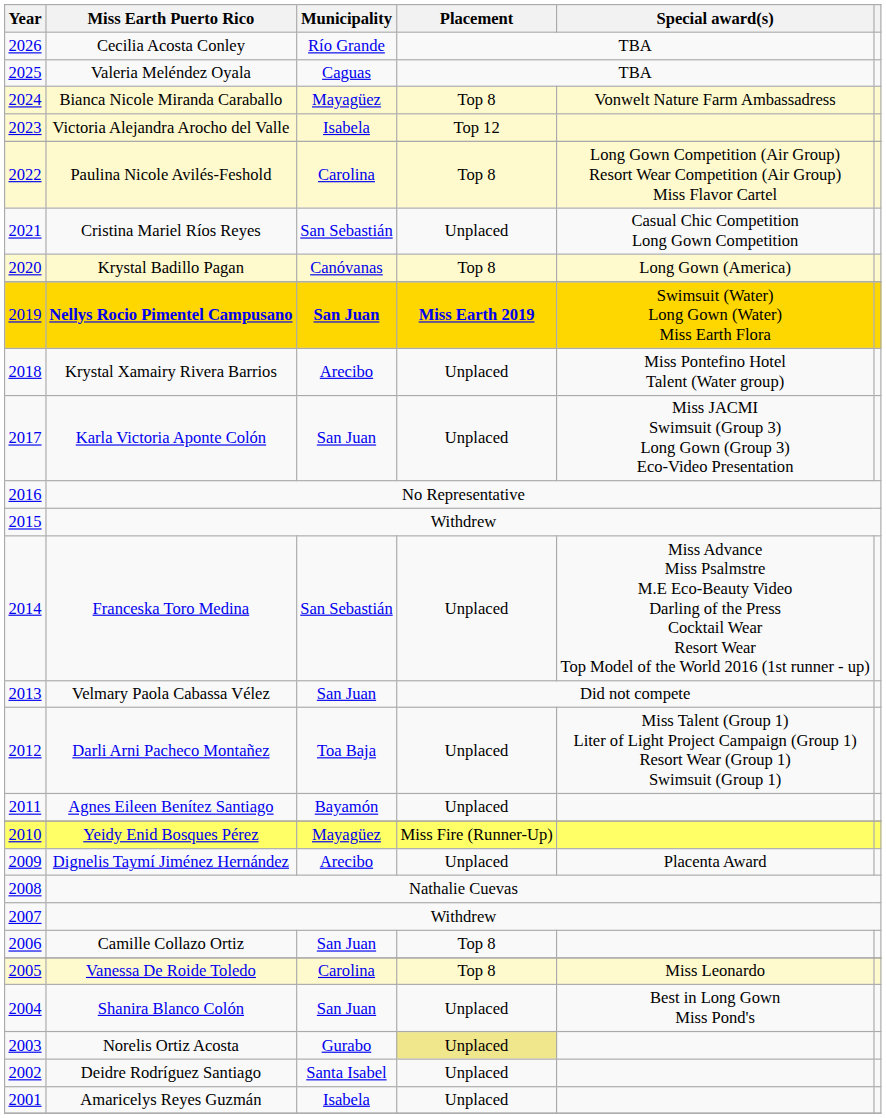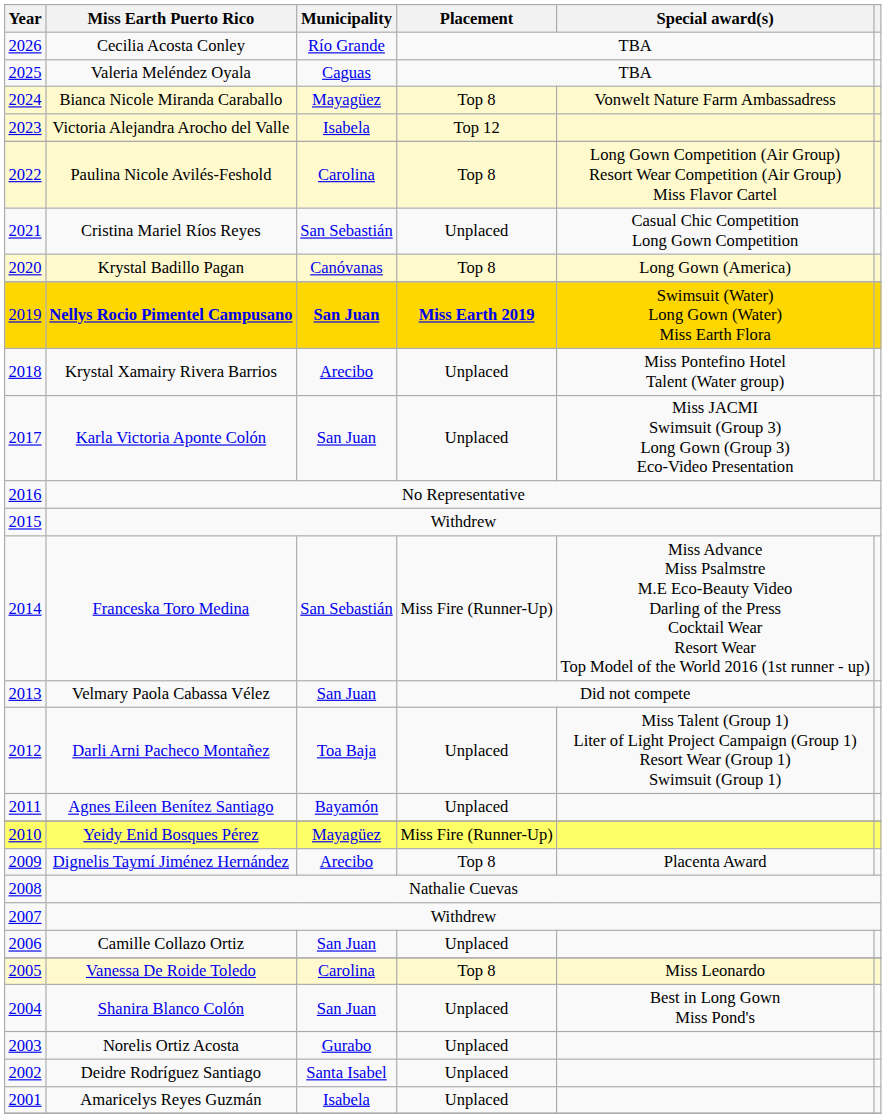 <table class="wikitable " style="font-size: 90%; text-align:center;">
 <tr>
 <th>Year</th>
 <th>Miss Earth Puerto Rico</th>
 <th>Municipality</th>
 <th>Placement</th>
 <th>Special award(s)</th>
 <th></th>
 </tr>
 <tr>
 <td><a href='#'>2026</a></td>
 <td>Cecilia Acosta Conley</td>
 <td><a href='#'>Río Grande</a></td>
 <td colspan=2>TBA</td>
 <td></td>
 </tr>
 <tr>
 <td><a href='#'>2025</a></td>
 <td>Valeria Meléndez Oyala</td>
 <td><a href='#'>Caguas</a></td>
 <td colspan=2>TBA</td>
 <td></td>
 </tr>
 <tr style="background-color:#FFFACD;">
 <td><a href='#'>2024</a></td>
 <td>Bianca Nicole Miranda Caraballo</td>
 <td><a href='#'>Mayagüez</a></td>
 <td>Top 8<br></td>
 <td>Vonwelt Nature Farm Ambassadress</td>
 <td></td>
 </tr>
 <tr style="background-color:#FFFACD;">
 <td><a href='#'>2023</a></td>
 <td>Victoria Alejandra Arocho del Valle</td>
 <td><a href='#'>Isabela</a></td>
 <td>Top 12</td>
 <td></td>
 <td></td>
 </tr>
 <tr>
 </tr>
 <tr style="background-color:#FFFACD;">
 <td><a href='#'>2022</a></td>
 <td>Paulina Nicole Avilés-Feshold</td>
 <td><a href='#'>Carolina</a></td>
 <td>Top 8</td>
 <td> Long Gown Competition (Air Group) <br>  Resort Wear Competition (Air Group) <br> Miss Flavor Cartel</td>
 <td></td>
 </tr>
 <tr>
 <td><a href='#'>2021</a></td>
 <td>Cristina Mariel Ríos Reyes</td>
 <td><a href='#'>San Sebastián</a></td>
 <td>Unplaced</td>
 <td> Casual Chic Competition<br>  Long Gown Competition</td>
 <td></td>
 </tr>
 <tr style="background-color:#FFFACD;">
 <td><a href='#'>2020</a></td>
 <td>Krystal Badillo Pagan</td>
 <td><a href='#'>Canóvanas</a></td>
 <td>Top 8</td>
 <td> Long Gown (America)</td>
 <td></td>
 </tr>
 <tr>
 </tr>
 <tr style="background-color:gold;">
 <td><a href='#'>2019</a></td>
 <td><strong><a href='#'>Nellys Rocio Pimentel Campusano</a></strong></td>
 <td><strong><a href='#'>San Juan</a></strong></td>
 <td><strong><a href='#'>Miss Earth 2019</a></strong></td>
 <td> Swimsuit (Water)<br> Long Gown (Water)<br>Miss Earth Flora</td>
 <td></td>
 </tr>
 <tr>
 <td><a href='#'>2018</a></td>
 <td Krystal Xamairy>Krystal Xamairy Rivera Barrios</td>
 <td><a href='#'>Arecibo</a></td>
 <td>Unplaced</td>
 <td>Miss Pontefino Hotel<br> Talent (Water group)</td>
 <td></td>
 </tr>
 <tr>
 <td><a href='#'>2017</a></td>
 <td><a href='#'>Karla Victoria Aponte Colón</a></td>
 <td><a href='#'>San Juan</a></td>
 <td>Unplaced</td>
 <td>Miss JACMI<br> Swimsuit (Group 3)<br> Long Gown (Group 3)<br> Eco-Video Presentation</td>
 <td></td>
 </tr>
 <tr>
 <td><a href='#'>2016</a></td>
 <td colspan="5">No Representative</td>
 </tr>
 <tr>
 <td><a href='#'>2015</a></td>
 <td colspan="5">Withdrew</td>
 </tr>
 <tr>
 <td><a href='#'>2014</a></td>
 <td><a href='#'>Franceska Toro Medina</a></td>
 <td><a href='#'>San Sebastián</a></td>
-<td>Unplaced</td>
+<td>Miss Fire (Runner-Up)</td>
 <td>Miss Advance<br>Miss Psalmstre<br>M.E Eco-Beauty Video<br> Darling of the Press<br> Cocktail Wear<br> Resort Wear<br>Top Model of the World 2016 (1st runner - up)</td>
 <td></td>
 </tr>
 <tr>
 <td><a href='#'>2013</a></td>
 <td>Velmary Paola Cabassa Vélez</td>
 <td><a href='#'>San Juan</a></td>
 <td colspan="2">Did not compete</td>
 <td></td>
 </tr>
 <tr>
 <td><a href='#'>2012</a></td>
 <td><a href='#'>Darli Arni Pacheco Montañez</a></td>
 <td><a href='#'>Toa Baja</a></td>
 <td>Unplaced</td>
 <td> Miss Talent (Group 1)<br> Liter of Light Project Campaign (Group 1)<br> Resort Wear (Group 1)<br> Swimsuit (Group 1)</td>
 <td></td>
 </tr>
 <tr>
 <td><a href='#'>2011</a></td>
 <td><a href='#'>Agnes Eileen Benítez Santiago</a></td>
 <td><a href='#'>Bayamón</a></td>
 <td>Unplaced</td>
 <td></td>
 <td></td>
 </tr>
 <tr>
 </tr>
 <tr style="background-color:#FFFF66;">
 <td><a href='#'>2010</a></td>
 <td><a href='#'>Yeidy Enid Bosques Pérez</a></td>
 <td><a href='#'>Mayagüez</a></td>
 <td>Miss Fire (Runner-Up)</td>
 <td></td>
 <td></td>
 </tr>
 <tr>
 <td><a href='#'>2009</a></td>
 <td><a href='#'>Dignelis Taymí Jiménez Hernández</a></td>
 <td><a href='#'>Arecibo</a></td>
-<td>Unplaced</td>
+<td>Top 8</td>
 <td>Placenta Award</td>
 <td></td>
 </tr>
 <tr>
 <td><a href='#'>2008</a></td>
 <td colspan="5">Nathalie Cuevas</td>
 </tr>
 <tr>
 <td><a href='#'>2007</a></td>
 <td colspan="5">Withdrew</td>
 </tr>
 <tr>
 <td><a href='#'>2006</a></td>
 <td>Camille Collazo Ortiz</td>
 <td><a href='#'>San Juan</a></td>
-<td>Top 8<br></td>
+<td>Unplaced</td>
 <td></td>
 <td></td>
 </tr>
 <tr>
 </tr>
 <tr style="background-color:#FFFACD;">
 <td><a href='#'>2005</a></td>
 <td><a href='#'>Vanessa De Roide Toledo</a></td>
 <td><a href='#'>Carolina</a></td>
 <td>Top 8</td>
 <td>Miss Leonardo</td>
 <td></td>
 </tr>
 <tr>
 <td><a href='#'>2004</a></td>
 <td><a href='#'>Shanira Blanco Colón</a></td>
 <td><a href='#'>San Juan</a></td>
 <td>Unplaced</td>
 <td>Best in Long Gown<br>Miss Pond's</td>
 <td></td>
 </tr>
 <tr>
 <td><a href='#'>2003</a></td>
 <td>Norelis Ortiz Acosta</td>
 <td><a href='#'>Gurabo</a></td>
-<td style="background: khaki;">Unplaced</td>
+<td>Unplaced</td>
 <td></td>
 <td></td>
 </tr>
 <tr>
 <td><a href='#'>2002</a></td>
 <td>Deidre Rodríguez Santiago</td>
 <td><a href='#'>Santa Isabel</a></td>
 <td>Unplaced</td>
 <td></td>
 <td></td>
 </tr>
 <tr>
 <td><a href='#'>2001</a></td>
 <td>Amaricelys Reyes Guzmán</td>
 <td><a href='#'>Isabela</a></td>
 <td>Unplaced</td>
 <td></td>
 <td></td>
 </tr>
 <tr>
 </tr>
 </table>
